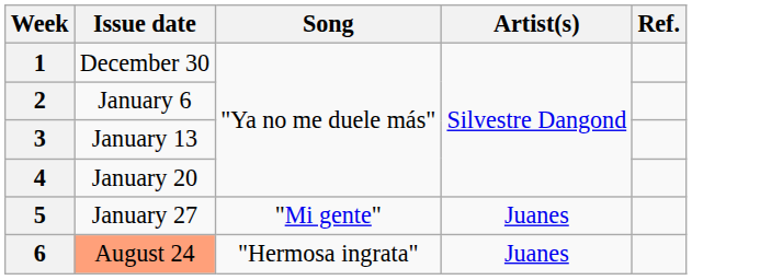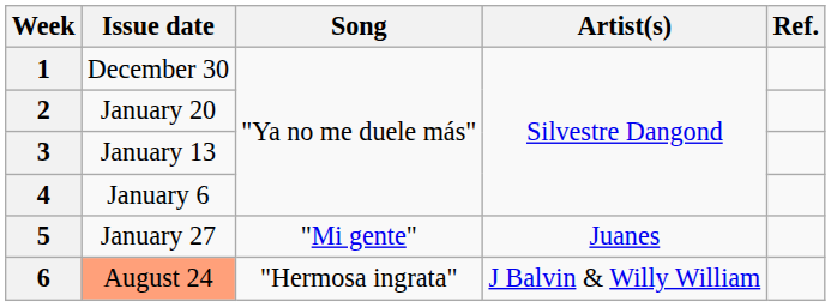 <table class="wikitable plainrowheaders" style="text-align: center;">
 <tr>
 <th>Week</th>
 <th>Issue date</th>
 <th>Song</th>
 <th>Artist(s)</th>
 <th>Ref.</th>
 </tr>
 <tr>
 <th scope="row" style="text-align: center;">1</th>
 <td>December 30</td>
 <td rowspan=4>"Ya no me duele más"</td>
 <td rowspan=4><a href='#'>Silvestre Dangond</a></td>
 <td></td>
 </tr>
 <tr>
 <th scope="row" style="text-align: center;">2</th>
-<td>January 6</td>
+<td>January 20</td>
 <td></td>
 </tr>
 <tr>
 <th scope="row" style="text-align: center;">3</th>
 <td>January 13</td>
 <td></td>
 </tr>
 <tr>
 <th scope="row" style="text-align: center;">4</th>
-<td>January 20</td>
+<td>January 6</td>
 <td></td>
 </tr>
 <tr>
 <th scope="row" style="text-align: center;">5</th>
 <td>January 27</td>
 <td rowspan=1>"<a href='#'>Mi gente</a>"</td>
 <td rowspan=1><a href='#'>Juanes</a></td>
 <td></td>
 </tr>
 <tr>
 <th scope="row" style="text-align: center;">6</th>
 <td style="background: lightsalmon;">August 24</td>
 <td rowspan=1>"Hermosa ingrata"</td>
-<td rowspan=1><a href='#'>Juanes</a></td>
+<td rowspan=1><a href='#'>J Balvin</a> & <a href='#'>Willy William</a></td>
 <td></td>
 </tr>
 </table>
